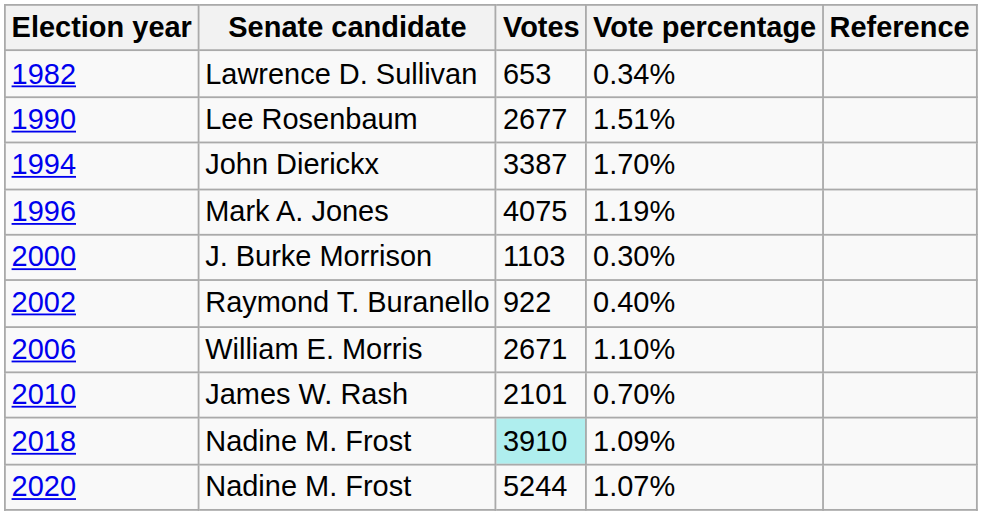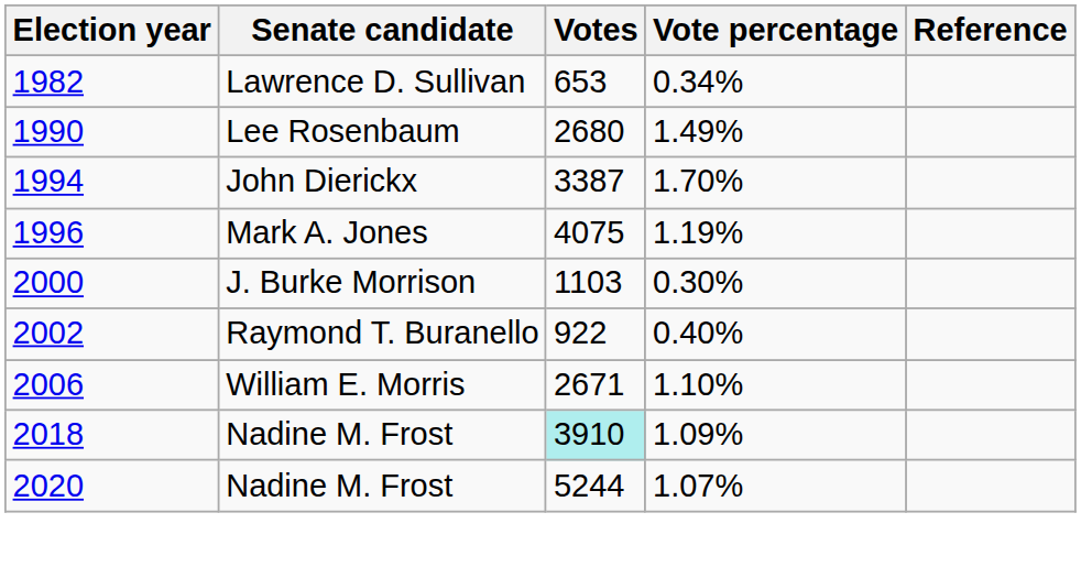 <table class="wikitable">
 <tr>
 <th>Election year</th>
 <th>Senate candidate</th>
 <th>Votes</th>
 <th>Vote percentage</th>
 <th>Reference</th>
 </tr>
 <tr>
 <td><a href='#'>1982</a></td>
 <td>Lawrence D. Sullivan</td>
 <td>653</td>
 <td>0.34%</td>
 <td></td>
 </tr>
 <tr>
 <td><a href='#'>1990</a></td>
 <td>Lee Rosenbaum</td>
-<td>2677</td>
-<td>1.51%</td>
+<td>2680</td>
+<td>1.49%</td>
 <td></td>
 </tr>
 <tr>
 <td><a href='#'>1994</a></td>
 <td>John Dierickx</td>
 <td>3387</td>
 <td>1.70%</td>
 <td></td>
 </tr>
 <tr>
 <td><a href='#'>1996</a></td>
 <td>Mark A. Jones</td>
 <td>4075</td>
 <td>1.19%</td>
 <td></td>
 </tr>
 <tr>
 <td><a href='#'>2000</a></td>
 <td>J. Burke Morrison</td>
 <td>1103</td>
 <td>0.30%</td>
 <td></td>
 </tr>
 <tr>
 <td><a href='#'>2002</a></td>
 <td>Raymond T. Buranello</td>
 <td>922</td>
 <td>0.40%</td>
 <td></td>
 </tr>
 <tr>
 <td><a href='#'>2006</a></td>
 <td>William E. Morris</td>
 <td>2671</td>
 <td>1.10%</td>
 <td></td>
 </tr>
 <tr>
-<td><a href='#'>2010</a></td>
-<td>James W. Rash</td>
-<td>2101</td>
-<td>0.70%</td>
-<td></td>
-</tr>
-<tr>
 <td><a href='#'>2018</a></td>
 <td>Nadine M. Frost</td>
 <td style="background: paleturquoise;">3910</td>
 <td>1.09%</td>
 <td></td>
 </tr>
 <tr>
 <td><a href='#'>2020</a></td>
 <td>Nadine M. Frost</td>
 <td>5244</td>
 <td>1.07%</td>
 <td></td>
 </tr>
 </table>
